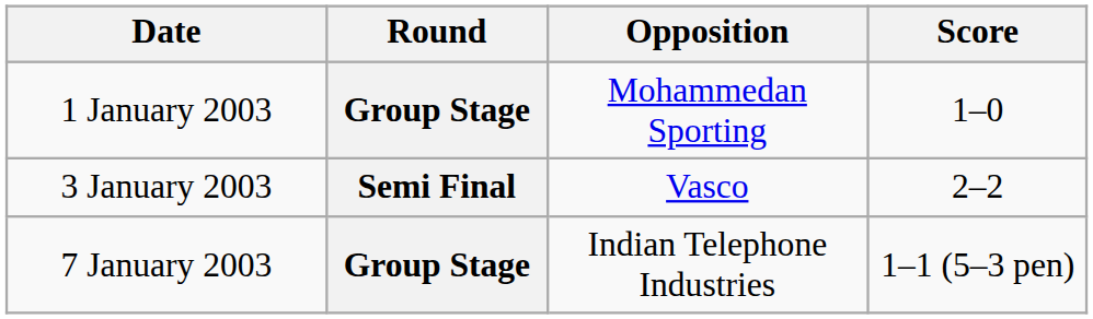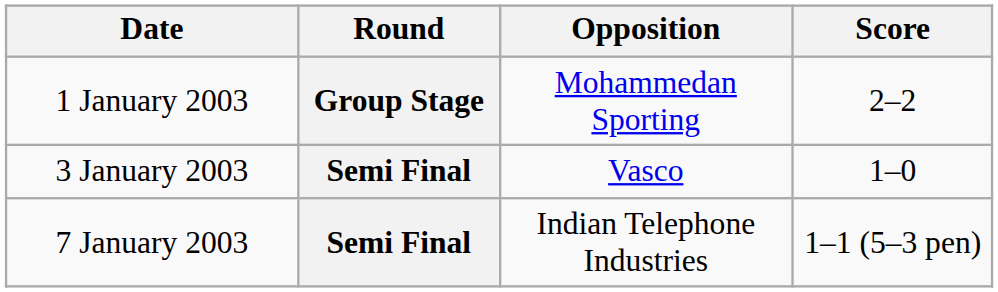 <table class="wikitable plainrowheaders" style="text-align:center;margin-left:1em;float:right; font-size:85%;">
 <tr>
 <th scope=col width="120">Date</th>
 <th scope=col width="80">Round</th>
 <th scope=col width="120">Opposition</th>
 <th scope=col width="80">Score</th>
 </tr>
 <tr>
 <td>1 January 2003</td>
 <th scope=row style="text-align:center">Group Stage</th>
 <td><a href='#'>Mohammedan Sporting</a></td>
-<td>1–0</td>
+<td>2–2</td>
 </tr>
 <tr>
 <td>3 January 2003</td>
 <th scope=row style="text-align:center">Semi Final</th>
 <td><a href='#'>Vasco</a></td>
-<td>2–2</td>
+<td>1–0</td>
 </tr>
 <tr>
 <td>7 January 2003</td>
-<th scope=row style="text-align:center">Group Stage</th>
+<th scope=row style="text-align:center">Semi Final</th>
 <td>Indian Telephone Industries</td>
 <td>1–1 (5–3 pen)</td>
 </tr>
 </table>
